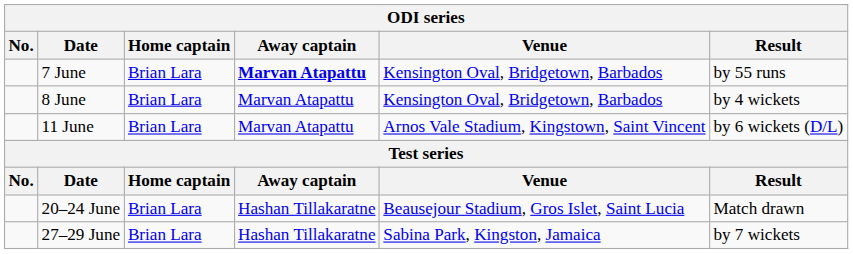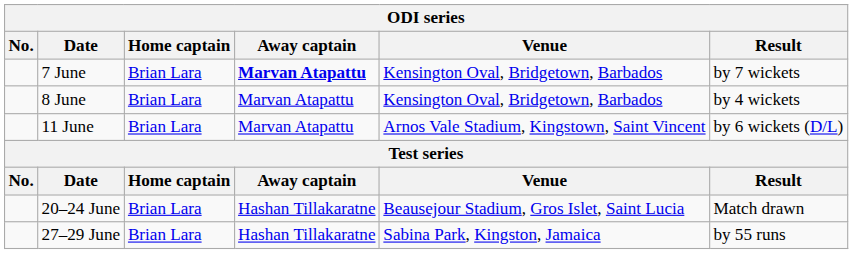 <table class="wikitable">
 <tr>
 <th colspan="9">ODI series</th>
 </tr>
 <tr>
 <th>No.</th>
 <th>Date</th>
 <th>Home captain</th>
 <th>Away captain</th>
 <th>Venue</th>
 <th>Result</th>
 </tr>
 <tr>
 <td></td>
 <td>7 June</td>
 <td><a href='#'>Brian Lara</a></td>
 <td><strong><a href='#'>Marvan Atapattu</a></strong></td>
 <td><a href='#'>Kensington Oval</a>, <a href='#'>Bridgetown</a>, <a href='#'>Barbados</a></td>
-<td> by 55 runs</td>
+<td> by 7 wickets</td>
 </tr>
 <tr>
 <td></td>
 <td>8 June</td>
 <td><a href='#'>Brian Lara</a></td>
 <td><a href='#'>Marvan Atapattu</a></td>
 <td><a href='#'>Kensington Oval</a>, <a href='#'>Bridgetown</a>, <a href='#'>Barbados</a></td>
 <td> by 4 wickets</td>
 </tr>
 <tr>
 <td></td>
 <td>11 June</td>
 <td><a href='#'>Brian Lara</a></td>
 <td><a href='#'>Marvan Atapattu</a></td>
 <td><a href='#'>Arnos Vale Stadium</a>, <a href='#'>Kingstown</a>, <a href='#'>Saint Vincent</a></td>
 <td> by 6 wickets (<a href='#'>D/L</a>)</td>
 </tr>
 <tr>
 <th colspan="9">Test series</th>
 </tr>
 <tr>
 <th>No.</th>
 <th>Date</th>
 <th>Home captain</th>
 <th>Away captain</th>
 <th>Venue</th>
 <th>Result</th>
 </tr>
 <tr>
 <td></td>
 <td>20–24 June</td>
 <td><a href='#'>Brian Lara</a></td>
 <td><a href='#'>Hashan Tillakaratne</a></td>
 <td><a href='#'>Beausejour Stadium</a>, <a href='#'>Gros Islet</a>, <a href='#'>Saint Lucia</a></td>
 <td>Match drawn</td>
 </tr>
 <tr>
 <td></td>
 <td>27–29 June</td>
 <td><a href='#'>Brian Lara</a></td>
 <td><a href='#'>Hashan Tillakaratne</a></td>
 <td><a href='#'>Sabina Park</a>, <a href='#'>Kingston</a>, <a href='#'>Jamaica</a></td>
-<td> by 7 wickets</td>
+<td> by 55 runs</td>
 </tr>
 </table>
